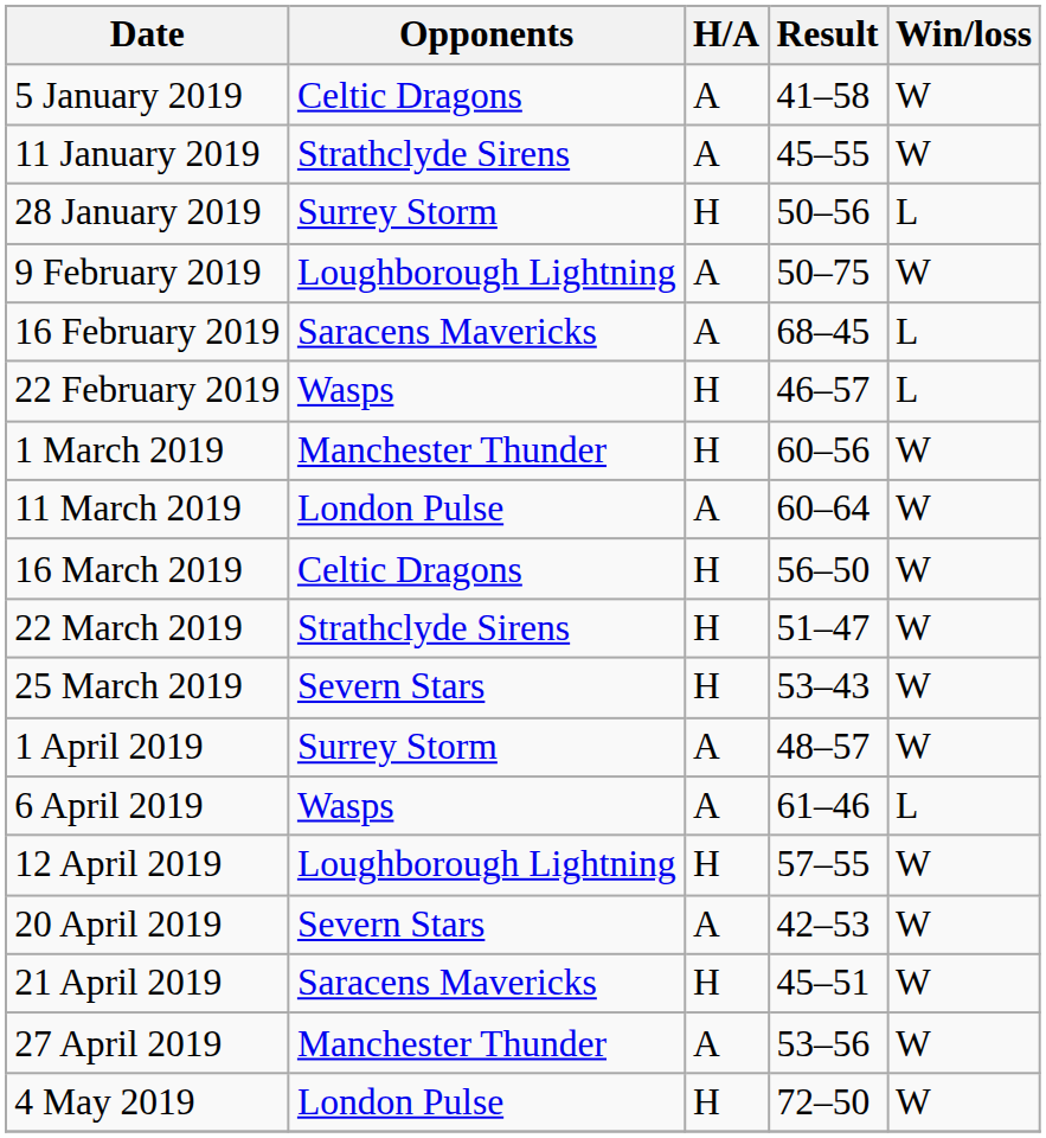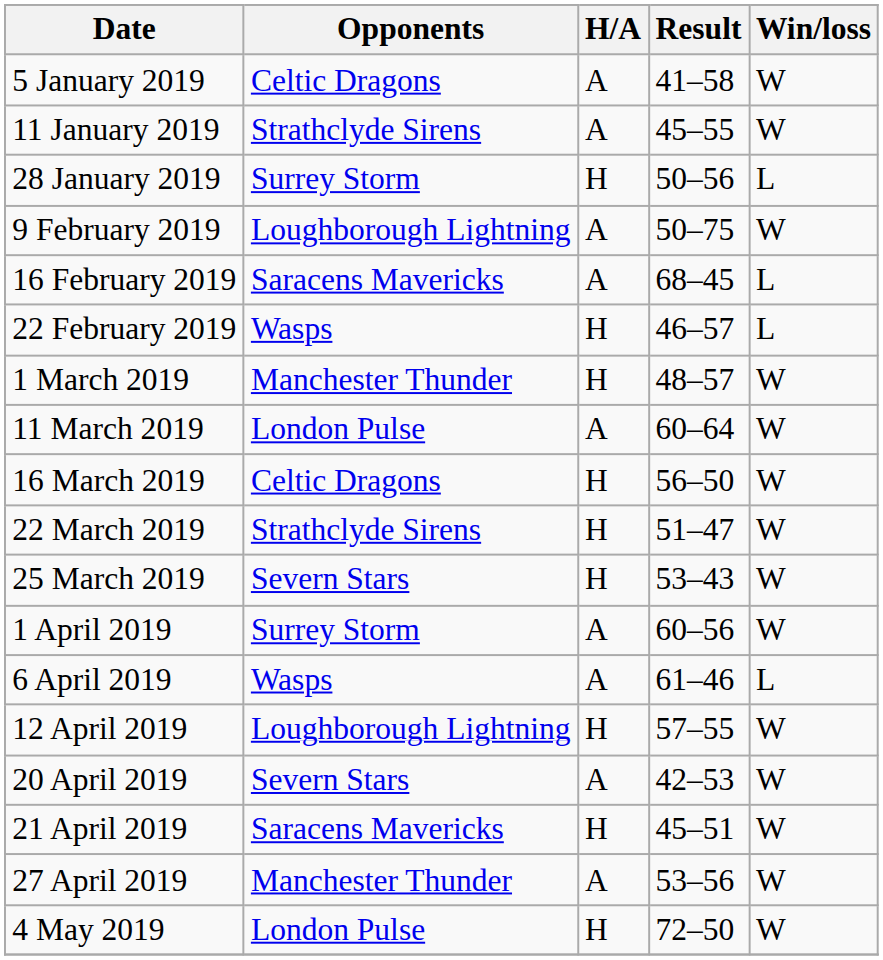 <table class="wikitable">
 <tr>
 <th>Date</th>
 <th>Opponents</th>
 <th>H/A</th>
 <th>Result</th>
 <th>Win/loss</th>
 </tr>
 <tr>
 <td>5 January 2019</td>
 <td><a href='#'>Celtic Dragons</a></td>
 <td>A</td>
 <td>41–58</td>
 <td>W</td>
 </tr>
 <tr>
 <td>11 January 2019</td>
 <td><a href='#'>Strathclyde Sirens</a></td>
 <td>A</td>
 <td>45–55</td>
 <td>W</td>
 </tr>
 <tr>
 <td>28 January 2019</td>
 <td><a href='#'>Surrey Storm</a></td>
 <td>H</td>
 <td>50–56</td>
 <td>L</td>
 </tr>
 <tr>
 <td>9 February 2019</td>
 <td><a href='#'>Loughborough Lightning</a></td>
 <td>A</td>
 <td>50–75</td>
 <td>W</td>
 </tr>
 <tr>
 <td>16 February 2019</td>
 <td><a href='#'>Saracens Mavericks</a></td>
 <td>A</td>
 <td>68–45</td>
 <td>L</td>
 </tr>
 <tr>
 <td>22 February 2019</td>
 <td><a href='#'>Wasps</a></td>
 <td>H</td>
 <td>46–57</td>
 <td>L</td>
 </tr>
 <tr>
 <td>1 March 2019</td>
 <td><a href='#'>Manchester Thunder</a></td>
 <td>H</td>
-<td>60–56</td>
+<td>48–57</td>
 <td>W</td>
 </tr>
 <tr>
 <td>11 March 2019</td>
 <td><a href='#'>London Pulse</a></td>
 <td>A</td>
 <td>60–64</td>
 <td>W</td>
 </tr>
 <tr>
 <td>16 March 2019</td>
 <td><a href='#'>Celtic Dragons</a></td>
 <td>H</td>
 <td>56–50</td>
 <td>W</td>
 </tr>
 <tr>
 <td>22 March 2019</td>
 <td><a href='#'>Strathclyde Sirens</a></td>
 <td>H</td>
 <td>51–47</td>
 <td>W</td>
 </tr>
 <tr>
 <td>25 March 2019</td>
 <td><a href='#'>Severn Stars</a></td>
 <td>H</td>
 <td>53–43</td>
 <td>W</td>
 </tr>
 <tr>
 <td>1 April 2019</td>
 <td><a href='#'>Surrey Storm</a></td>
 <td>A</td>
-<td>48–57</td>
+<td>60–56</td>
 <td>W</td>
 </tr>
 <tr>
 <td>6 April 2019</td>
 <td><a href='#'>Wasps</a></td>
 <td>A</td>
 <td>61–46</td>
 <td>L</td>
 </tr>
 <tr>
 <td>12 April 2019</td>
 <td><a href='#'>Loughborough Lightning</a></td>
 <td>H</td>
 <td>57–55</td>
 <td>W</td>
 </tr>
 <tr>
 <td>20 April 2019</td>
 <td><a href='#'>Severn Stars</a></td>
 <td>A</td>
 <td>42–53</td>
 <td>W</td>
 </tr>
 <tr>
 <td>21 April 2019</td>
 <td><a href='#'>Saracens Mavericks</a></td>
 <td>H</td>
 <td>45–51</td>
 <td>W</td>
 </tr>
 <tr>
 <td>27 April 2019</td>
 <td><a href='#'>Manchester Thunder</a></td>
 <td>A</td>
 <td>53–56</td>
 <td>W</td>
 </tr>
 <tr>
 <td>4 May 2019</td>
 <td><a href='#'>London Pulse</a></td>
 <td>H</td>
 <td>72–50</td>
 <td>W</td>
 </tr>
 <tr>
 </tr>
 </table>
